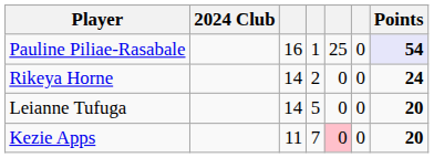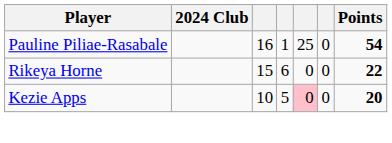 <table class="wikitable sortable" style="text-align:right;">
 <tr>
 <th>Player</th>
 <th>2024 Club</th>
 <th></th>
 <th></th>
 <th></th>
 <th></th>
 <th>Points</th>
 </tr>
 <tr>
 <td align=left><a href='#'>Pauline Piliae-Rasabale</a></td>
 <td align=center></td>
 <td>16</td>
 <td>1</td>
 <td>25</td>
 <td>0</td>
-<td style="background: lavender;"><strong>54</strong></td>
+<td><strong>54</strong></td>
 </tr>
 <tr>
 <td align=left><a href='#'>Rikeya Horne</a></td>
 <td align=center></td>
-<td>14</td>
-<td>2</td>
+<td>15</td>
+<td>6</td>
 <td>0</td>
 <td>0</td>
-<td><strong>24</strong></td>
-</tr>
-<tr>
-<td align=left>Leianne Tufuga</td>
-<td align=center></td>
-<td>14</td>
-<td>5</td>
-<td>0</td>
-<td>0</td>
-<td><strong>20</strong></td>
+<td><strong>22</strong></td>
 </tr>
 <tr>
 <td align=left><a href='#'>Kezie Apps</a></td>
 <td align=center></td>
-<td>11</td>
-<td>7</td>
+<td>10</td>
+<td>5</td>
 <td style="background: pink;">0</td>
 <td>0</td>
 <td><strong>20</strong></td>
 </tr>
 </table>
